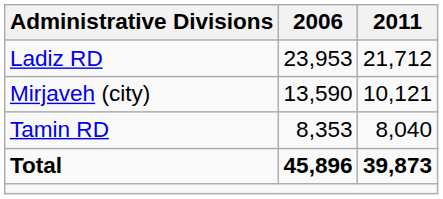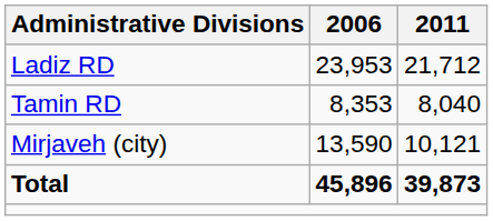 <table class="wikitable">
 <tr>
 <th>Administrative Divisions</th>
 <th>2006</th>
 <th>2011</th>
 </tr>
 <tr>
 <td><a href='#'>Ladiz RD</a></td>
 <td style="text-align: right;">23,953</td>
 <td style="text-align: right;">21,712</td>
 </tr>
 <tr>
+<td><a href='#'>Tamin RD</a></td>
+<td style="text-align: right;">8,353</td>
+<td style="text-align: right;">8,040</td>
+</tr>
+<tr>
 <td><a href='#'>Mirjaveh</a> (city)</td>
 <td style="text-align: right;">13,590</td>
 <td style="text-align: right;">10,121</td>
-</tr>
-<tr>
-<td><a href='#'>Tamin RD</a></td>
-<td style="text-align: right;">8,353</td>
-<td style="text-align: right;">8,040</td>
 </tr>
 <tr>
 <td><strong>Total</strong></td>
 <td style="text-align: right;"><strong>45,896</strong></td>
 <td style="text-align: right;"><strong>39,873</strong></td>
 </tr>
 <tr>
 <td colspan=3></td>
 </tr>
 </table>
